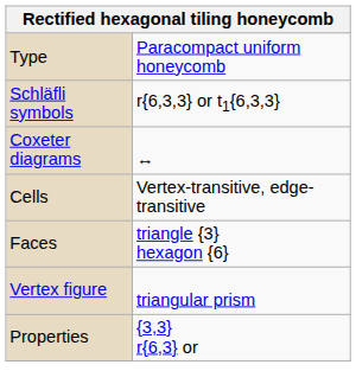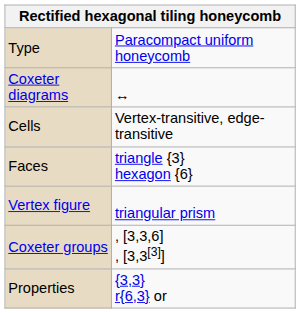 <table class="wikitable" align="right" style="margin-left:10px" width="320">
 <tr>
 <th bgcolor=#e7dcc3 colspan=2>Rectified hexagonal tiling honeycomb</th>
 </tr>
 <tr>
 <td bgcolor=#e7dcc3>Type</td>
 <td><a href='#'>Paracompact uniform honeycomb</a></td>
-</tr>
-<tr>
-<td bgcolor=#e7dcc3><a href='#'>Schläfli symbols</a></td>
-<td>r{6,3,3} or t<sub>1</sub>{6,3,3}</td>
 </tr>
 <tr>
 <td bgcolor=#e7dcc3><a href='#'>Coxeter diagrams</a></td>
 <td><br> ↔ </td>
 </tr>
 <tr>
 <td bgcolor=#e7dcc3>Cells</td>
 <td>Vertex-transitive, edge-transitive</td>
 </tr>
 <tr>
 <td bgcolor=#e7dcc3>Faces</td>
 <td><a href='#'>triangle</a> {3}<br><a href='#'>hexagon</a> {6}</td>
 </tr>
 <tr>
 <td bgcolor=#e7dcc3><a href='#'>Vertex figure</a></td>
 <td><br><a href='#'>triangular prism</a></td>
 </tr>
 <tr>
+<td bgcolor=#e7dcc3><a href='#'>Coxeter groups</a></td>
+<td>, [3,3,6]<br>, [3,3<sup>[3]</sup>]</td>
+</tr>
+<tr>
 <td bgcolor=#e7dcc3>Properties</td>
 <td><a href='#'>{3,3}</a> <br><a href='#'>r{6,3}</a>  or </td>
 </tr>
 </table>
